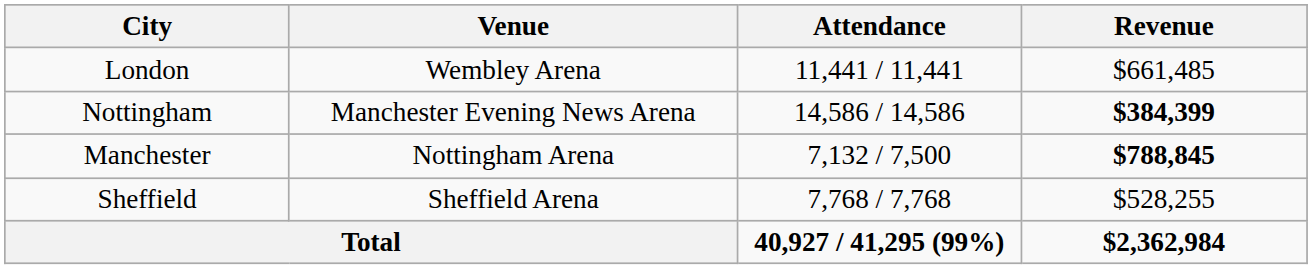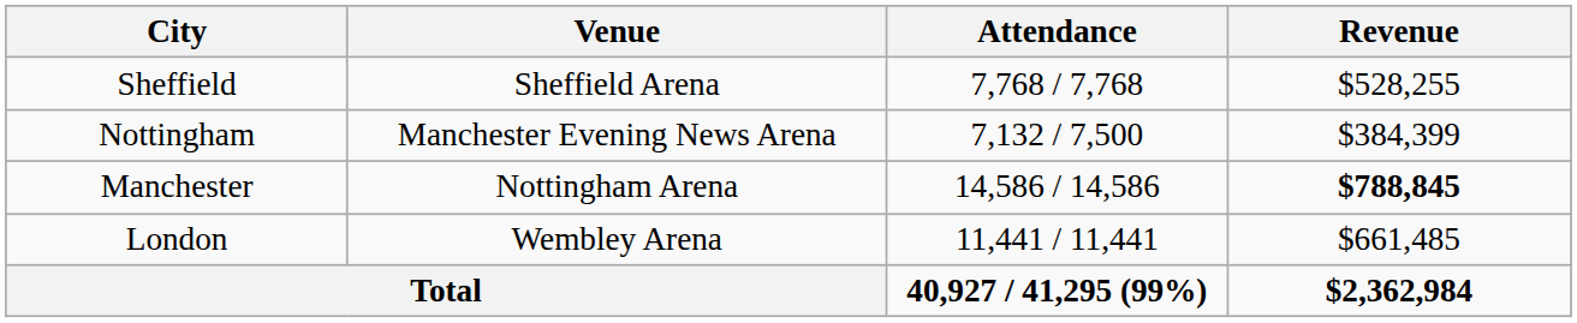 <table class="wikitable" style="text-align:center;">
 <tr>
 <th scope="col" style="width:10em;">City</th>
 <th scope="col" style="width:16em;">Venue</th>
 <th scope="col" style="width:10em;">Attendance</th>
 <th scope="col" style="width:10em;">Revenue</th>
 </tr>
 <tr>
+<td>Sheffield</td>
+<td>Sheffield Arena</td>
+<td>7,768 / 7,768</td>
+<td>$528,255</td>
+</tr>
+<tr>
+<td>Nottingham</td>
+<td>Manchester Evening News Arena</td>
+<td>7,132 / 7,500</td>
+<td>$384,399</td>
+</tr>
+<tr>
+<td>Manchester</td>
+<td>Nottingham Arena</td>
+<td>14,586 / 14,586</td>
+<td><strong>$788,845</strong></td>
+</tr>
+<tr>
 <td>London</td>
 <td>Wembley Arena</td>
 <td>11,441 / 11,441</td>
 <td>$661,485</td>
-</tr>
-<tr>
-<td>Nottingham</td>
-<td>Manchester Evening News Arena</td>
-<td>14,586 / 14,586</td>
-<td><strong>$384,399</strong></td>
-</tr>
-<tr>
-<td>Manchester</td>
-<td>Nottingham Arena</td>
-<td>7,132 / 7,500</td>
-<td><strong>$788,845</strong></td>
-</tr>
-<tr>
-<td>Sheffield</td>
-<td>Sheffield Arena</td>
-<td>7,768 / 7,768</td>
-<td>$528,255</td>
 </tr>
 <tr>
 <th colspan="2">Total</th>
 <td><strong>40,927 / 41,295 (99%)</strong></td>
 <td><strong>$2,362,984</strong></td>
 </tr>
 </table>
